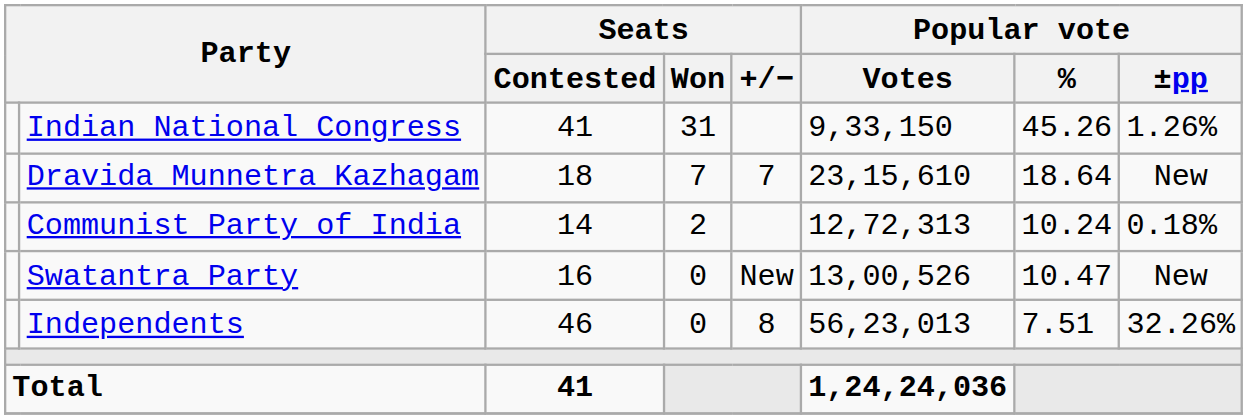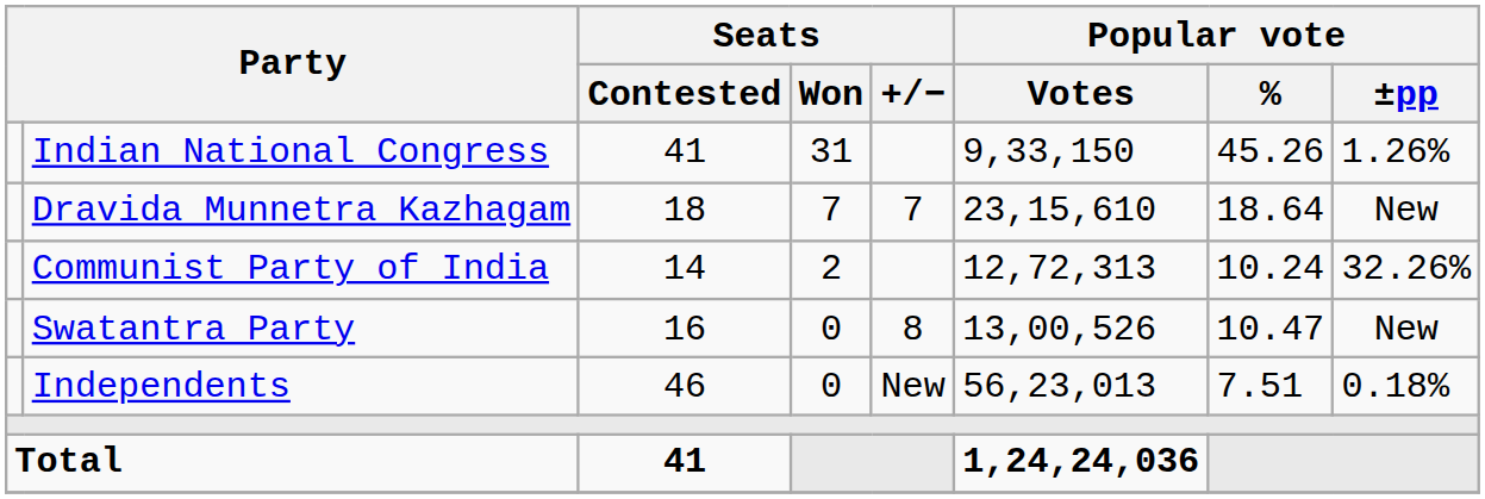 <table class="wikitable">
 <tr>
 <th colspan=2 rowspan="2">Party</th>
 <th colspan="3">Seats</th>
 <th colspan="3">Popular vote</th>
 </tr>
 <tr>
 <th>Contested</th>
 <th>Won</th>
 <th><strong>+/−</strong></th>
 <th>Votes</th>
 <th>%</th>
 <th>±<a href='#'>pp</a></th>
 </tr>
 <tr>
 <td></td>
 <td><a href='#'>Indian National Congress</a></td>
 <td align="center">41</td>
 <td align="center">31</td>
 <td align="center"></td>
 <td>9,33,150</td>
 <td>45.26</td>
 <td>1.26%</td>
 </tr>
 <tr>
 <td></td>
 <td><a href='#'>Dravida Munnetra Kazhagam</a></td>
 <td align="center">18</td>
 <td align="center">7</td>
 <td align="center">7</td>
 <td>23,15,610</td>
 <td>18.64</td>
 <td align="center">New</td>
 </tr>
 <tr>
 <td></td>
 <td><a href='#'>Communist Party of India</a></td>
 <td align="center">14</td>
 <td align="center">2</td>
 <td align="center"></td>
 <td>12,72,313</td>
 <td>10.24</td>
-<td>0.18%</td>
+<td>32.26%</td>
 </tr>
 <tr>
 <td></td>
 <td><a href='#'>Swatantra Party</a></td>
 <td align="center">16</td>
 <td align="center">0</td>
-<td align="center">New</td>
+<td align="center">8</td>
 <td>13,00,526</td>
 <td>10.47</td>
 <td align="center">New</td>
 </tr>
 <tr>
 <td></td>
 <td><a href='#'>Independents</a></td>
 <td align="center">46</td>
 <td align="center">0</td>
-<td align="center">8</td>
+<td align="center">New</td>
 <td>56,23,013</td>
 <td>7.51</td>
-<td>32.26%</td>
+<td>0.18%</td>
 </tr>
 <tr>
 <td colspan="8" bgcolor="#E9E9E9"></td>
 </tr>
 <tr style="font-weight:bold;">
 <td align="left" colspan="2">Total</td>
 <td align="center">41</td>
 <td colspan=2 bgcolor="#E9E9E9"></td>
 <td>1,24,24,036</td>
 <td colspan=2 bgcolor="#E9E9E9"></td>
 </tr>
 <tr>
 </tr>
 </table>
